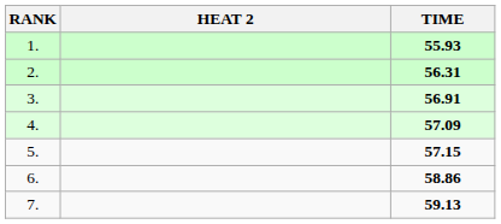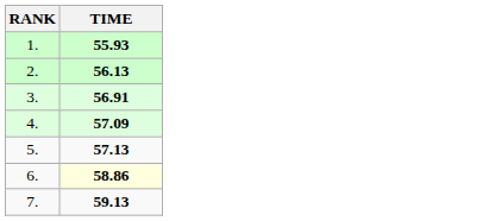 <table class="wikitable" style="border-collapse: collapse; font-size: 90%;">
 <tr>
 <th>RANK</th>
-<th style="width: 20em">HEAT 2</th>
 <th style="width: 6em">TIME</th>
 </tr>
 <tr style="background:#ccffcc;">
 <td align="center">1.</td>
-<td></td>
 <td align="center"><strong>55.93</strong></td>
 </tr>
 <tr style="background:#ccffcc;">
 <td align="center">2.</td>
-<td></td>
-<td align="center"><strong>56.31</strong></td>
+<td align="center"><strong>56.13</strong></td>
 </tr>
 <tr style="background:#ddffdd;">
 <td align="center">3.</td>
-<td></td>
 <td align="center"><strong>56.91</strong></td>
 </tr>
 <tr style="background:#ddffdd;">
 <td align="center">4.</td>
-<td></td>
 <td align="center"><strong>57.09</strong></td>
 </tr>
 <tr>
 <td align="center">5.</td>
-<td></td>
-<td align="center"><strong>57.15</strong></td>
+<td align="center"><strong>57.13</strong></td>
 </tr>
 <tr>
 <td align="center">6.</td>
-<td></td>
-<td align="center"><strong>58.86</strong></td>
+<td align="center" style="background: lightyellow;"><strong>58.86</strong></td>
 </tr>
 <tr>
 <td align="center">7.</td>
-<td></td>
 <td align="center"><strong>59.13</strong></td>
 </tr>
 </table>
